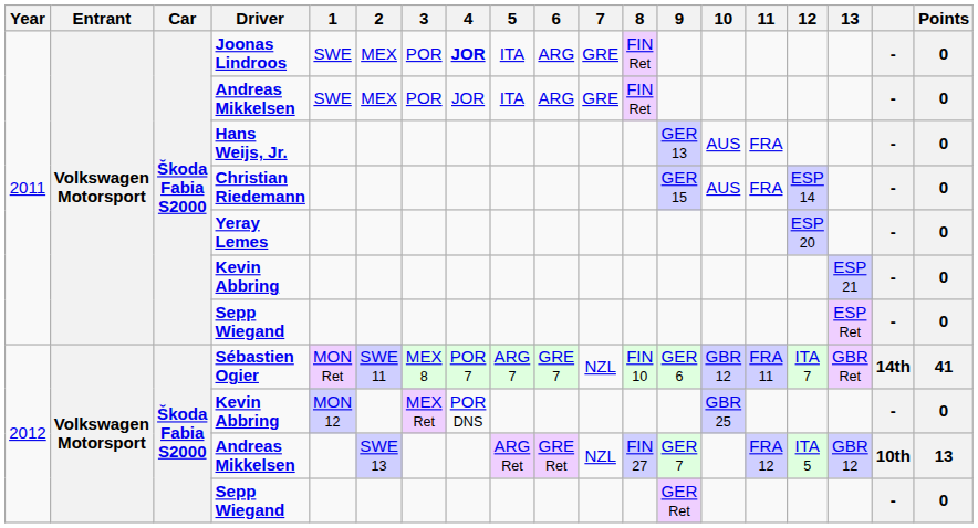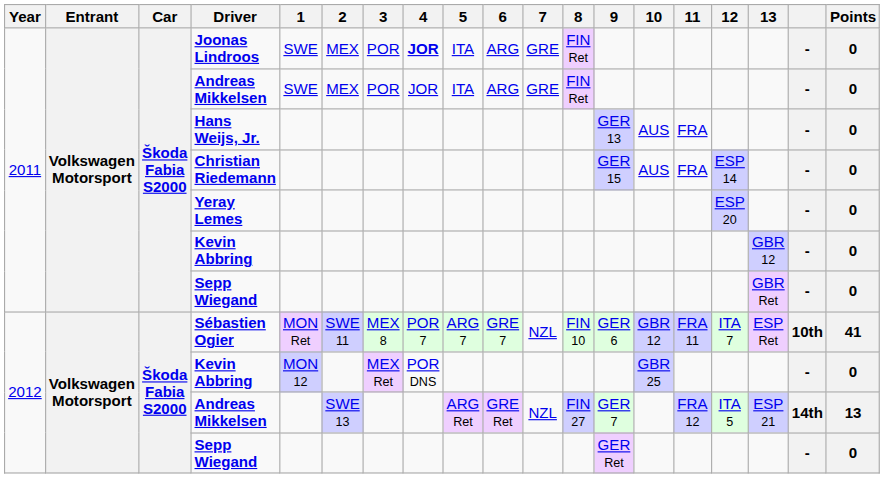 <table class="wikitable" style="text-align:center; font-size:85%">
 <tr>
 <th>Year</th>
 <th>Entrant</th>
 <th>Car</th>
 <th>Driver</th>
 <th>1</th>
 <th>2</th>
 <th>3</th>
 <th>4</th>
 <th>5</th>
 <th>6</th>
 <th>7</th>
 <th>8</th>
 <th>9</th>
 <th>10</th>
 <th>11</th>
 <th>12</th>
 <th>13</th>
 <th></th>
 <th>Points</th>
 </tr>
 <tr>
 <td rowspan="7"><a href='#'>2011</a></td>
 <th rowspan="7">Volkswagen Motorsport</th>
 <th rowspan="7"><a href='#'>Škoda Fabia S2000</a></th>
 <td align="left"> <strong><a href='#'>Joonas Lindroos</a></strong></td>
 <td><a href='#'>SWE</a></td>
 <td><a href='#'>MEX</a></td>
 <td><a href='#'>POR</a></td>
 <td><strong><a href='#'>JOR</a></strong></td>
 <td><a href='#'>ITA</a></td>
 <td><a href='#'>ARG</a></td>
 <td><a href='#'>GRE</a></td>
 <td style="background:#EFCFFF;"><a href='#'>FIN</a><br><small>Ret</small></td>
 <td></td>
 <td></td>
 <td></td>
 <td></td>
 <td></td>
 <th>-</th>
 <th>0</th>
 </tr>
 <tr>
 <td align="left"> <strong><a href='#'>Andreas Mikkelsen</a></strong></td>
 <td><a href='#'>SWE</a></td>
 <td><a href='#'>MEX</a></td>
 <td><a href='#'>POR</a></td>
 <td><a href='#'>JOR</a></td>
 <td><a href='#'>ITA</a></td>
 <td><a href='#'>ARG</a></td>
 <td><a href='#'>GRE</a></td>
 <td style="background:#EFCFFF;"><a href='#'>FIN</a><br><small>Ret</small></td>
 <td></td>
 <td></td>
 <td></td>
 <td></td>
 <td></td>
 <th>-</th>
 <th>0</th>
 </tr>
 <tr>
 <td align="left"> <strong><a href='#'>Hans Weijs, Jr.</a></strong></td>
 <td></td>
 <td></td>
 <td></td>
 <td></td>
 <td></td>
 <td></td>
 <td></td>
 <td></td>
 <td style="background:#CFCFFF;"><a href='#'>GER</a><br><small>13</small></td>
 <td><a href='#'>AUS</a></td>
 <td><a href='#'>FRA</a></td>
 <td></td>
 <td></td>
 <th>-</th>
 <th>0</th>
 </tr>
 <tr>
 <td align="left"> <strong><a href='#'>Christian Riedemann</a></strong></td>
 <td></td>
 <td></td>
 <td></td>
 <td></td>
 <td></td>
 <td></td>
 <td></td>
 <td></td>
 <td style="background:#CFCFFF;"><a href='#'>GER</a><br><small>15</small></td>
 <td><a href='#'>AUS</a></td>
 <td><a href='#'>FRA</a></td>
 <td style="background:#CFCFFF;"><a href='#'>ESP</a><br><small>14</small></td>
 <td></td>
 <th>-</th>
 <th>0</th>
 </tr>
 <tr>
 <td align="left"> <strong><a href='#'>Yeray Lemes</a></strong></td>
 <td></td>
 <td></td>
 <td></td>
 <td></td>
 <td></td>
 <td></td>
 <td></td>
 <td></td>
 <td></td>
 <td></td>
 <td></td>
 <td style="background:#CFCFFF;"><a href='#'>ESP</a><br><small>20</small></td>
 <td></td>
 <th>-</th>
 <th>0</th>
 </tr>
 <tr>
 <td align="left"> <strong><a href='#'>Kevin Abbring</a></strong></td>
 <td></td>
 <td></td>
 <td></td>
 <td></td>
 <td></td>
 <td></td>
 <td></td>
 <td></td>
 <td></td>
 <td></td>
 <td></td>
 <td></td>
-<td style="background:#CFCFFF;"><a href='#'>ESP</a><br><small>21</small></td>
+<td style="background:#CFCFFF;"><a href='#'>GBR</a><br><small>12</small></td>
 <th>-</th>
 <th>0</th>
 </tr>
 <tr>
 <td align="left"> <strong><a href='#'>Sepp Wiegand</a></strong></td>
 <td></td>
 <td></td>
 <td></td>
 <td></td>
 <td></td>
 <td></td>
 <td></td>
 <td></td>
 <td></td>
 <td></td>
 <td></td>
 <td></td>
-<td style="background:#EFCFFF;"><a href='#'>ESP</a><br><small>Ret</small></td>
+<td style="background:#efcfff;"><a href='#'>GBR</a><br><small>Ret</small></td>
 <th>-</th>
 <th>0</th>
 </tr>
 <tr>
 <td rowspan="4"><a href='#'>2012</a></td>
 <th rowspan="4">Volkswagen Motorsport</th>
 <th rowspan="4"><a href='#'>Škoda Fabia S2000</a></th>
 <td align="left"> <strong><a href='#'>Sébastien Ogier</a></strong></td>
 <td style="background:#EFCFFF;"><a href='#'>MON</a><br><small>Ret</small></td>
 <td style="background:#CFCFFF;"><a href='#'>SWE</a><br><small>11</small></td>
 <td style="background:#DFFFDF;"><a href='#'>MEX</a><br><small>8</small></td>
 <td style="background:#DFFFDF;"><a href='#'>POR</a><br><small>7</small></td>
 <td style="background:#DFFFDF;"><a href='#'>ARG</a><br><small>7</small></td>
 <td style="background:#DFFFDF;"><a href='#'>GRE</a><br><small>7</small></td>
 <td><a href='#'>NZL</a></td>
 <td style="background:#DFFFDF;"><a href='#'>FIN</a><br><small>10</small></td>
 <td style="background:#DFFFDF;"><a href='#'>GER</a><br><small>6</small></td>
 <td style="background:#CFCFFF;"><a href='#'>GBR</a><br><small>12</small></td>
 <td style="background:#CFCFFF;"><a href='#'>FRA</a><br><small>11</small></td>
 <td style="background:#DFFFDF;"><a href='#'>ITA</a><br><small>7</small></td>
-<td style="background:#efcfff;"><a href='#'>GBR</a><br><small>Ret</small></td>
-<th>14th</th>
+<td style="background:#EFCFFF;"><a href='#'>ESP</a><br><small>Ret</small></td>
+<th>10th</th>
 <th>41</th>
 </tr>
 <tr>
 <td align="left"> <strong><a href='#'>Kevin Abbring</a></strong></td>
 <td style="background:#CFCFFF;"><a href='#'>MON</a><br><small>12</small></td>
 <td></td>
 <td style="background:#EFCFFF;"><a href='#'>MEX</a><br><small>Ret</small></td>
 <td><a href='#'>POR</a><br><small>DNS</small></td>
 <td></td>
 <td></td>
 <td></td>
 <td></td>
 <td></td>
 <td style="background:#CFCFFF;"><a href='#'>GBR</a><br><small>25</small></td>
 <td></td>
 <td></td>
 <td></td>
 <th>-</th>
 <th>0</th>
 </tr>
 <tr>
 <td align="left"> <strong><a href='#'>Andreas Mikkelsen</a></strong></td>
 <td></td>
 <td style="background:#CFCFFF;"><a href='#'>SWE</a><br><small>13</small></td>
 <td></td>
 <td></td>
 <td style="background:#EFCFFF;"><a href='#'>ARG</a><br><small>Ret</small></td>
 <td style="background:#EFCFFF;"><a href='#'>GRE</a><br><small>Ret</small></td>
 <td><a href='#'>NZL</a></td>
 <td style="background:#CFCFFF;"><a href='#'>FIN</a><br><small>27</small></td>
 <td style="background:#DFFFDF;"><a href='#'>GER</a><br><small>7</small></td>
 <td></td>
 <td style="background:#CFCFFF;"><a href='#'>FRA</a><br><small>12</small></td>
 <td style="background:#DFFFDF;"><a href='#'>ITA</a><br><small>5</small></td>
-<td style="background:#CFCFFF;"><a href='#'>GBR</a><br><small>12</small></td>
-<th>10th</th>
+<td style="background:#CFCFFF;"><a href='#'>ESP</a><br><small>21</small></td>
+<th>14th</th>
 <th>13</th>
 </tr>
 <tr>
 <td align="left"> <strong><a href='#'>Sepp Wiegand</a></strong></td>
 <td></td>
 <td></td>
 <td></td>
 <td></td>
 <td></td>
 <td></td>
 <td></td>
 <td></td>
 <td style="background:#EFCFFF;"><a href='#'>GER</a><br><small>Ret</small></td>
 <td></td>
 <td></td>
 <td></td>
 <td></td>
 <th>-</th>
 <th>0</th>
 </tr>
 </table>
